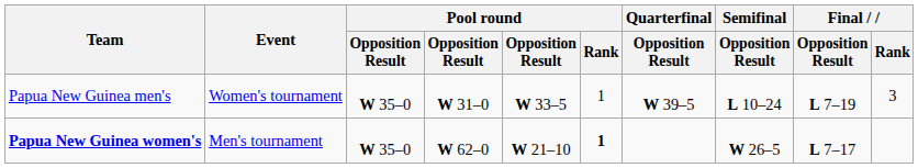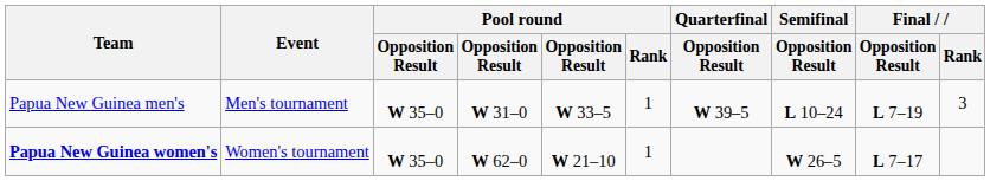 <table class=wikitable style=font-size:90%;text-align:center>
 <tr>
 <th rowspan=2>Team</th>
 <th rowspan=2>Event</th>
 <th colspan=4>Pool round</th>
 <th>Quarterfinal</th>
 <th>Semifinal</th>
 <th colspan=2>Final /  / </th>
 </tr>
 <tr style=font-size:95%>
 <th>Opposition<br>Result</th>
 <th>Opposition<br>Result</th>
 <th>Opposition<br>Result</th>
 <th>Rank</th>
 <th>Opposition<br>Result</th>
 <th>Opposition<br>Result</th>
 <th>Opposition<br>Result</th>
 <th>Rank</th>
 </tr>
 <tr>
 <td align=left><a href='#'>Papua New Guinea men's</a></td>
-<td align=left><a href='#'>Women's tournament</a></td>
+<td align=left><a href='#'>Men's tournament</a></td>
 <td><br><strong>W</strong> 35–0</td>
 <td><br><strong>W</strong> 31–0</td>
 <td><br><strong>W</strong> 33–5</td>
 <td>1</td>
 <td><br><strong>W</strong> 39–5</td>
 <td><br><strong>L</strong> 10–24</td>
 <td><br><strong>L</strong> 7–19</td>
 <td>3</td>
 </tr>
 <tr>
 <td align=left><strong><a href='#'>Papua New Guinea women's</a></strong></td>
-<td align=left><a href='#'>Men's tournament</a></td>
+<td align=left><a href='#'>Women's tournament</a></td>
 <td><br><strong>W</strong> 35–0</td>
 <td><br><strong>W</strong> 62–0</td>
 <td><br><strong>W</strong> 21–10</td>
-<td><strong>1</strong></td>
+<td>1</td>
 <td></td>
 <td><br><strong>W</strong> 26–5</td>
 <td><br><strong>L</strong> 7–17</td>
 <td></td>
 </tr>
 </table>
